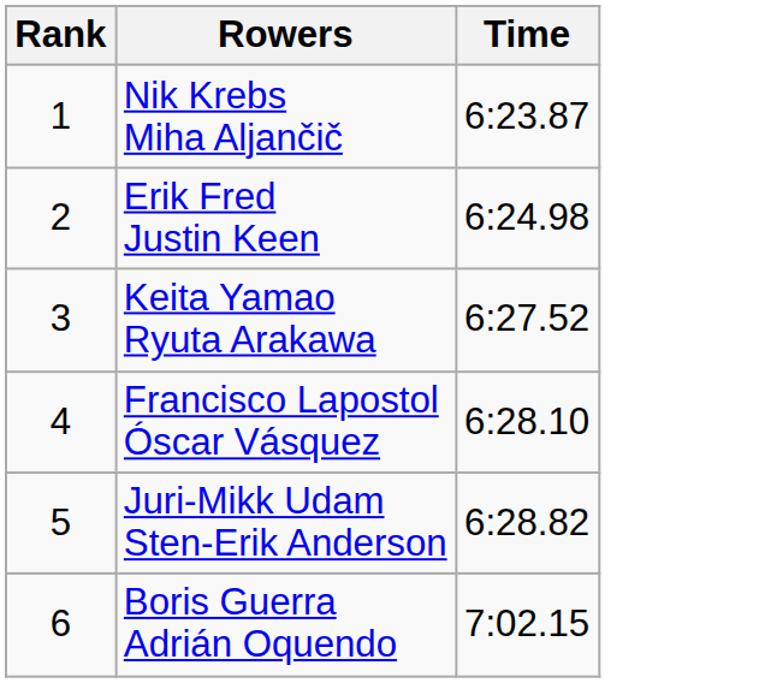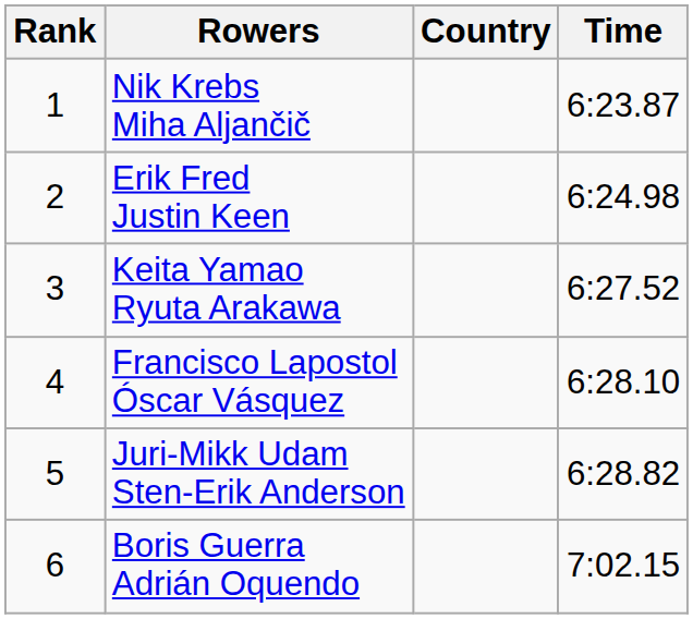 <table class="wikitable" style="text-align:center">
 <tr>
 <th>Rank</th>
 <th>Rowers</th>
+<th>Country</th>
 <th>Time</th>
 </tr>
 <tr>
 <td>1</td>
 <td align="left"><a href='#'>Nik Krebs</a><br><a href='#'>Miha Aljančič</a></td>
+<td align="left"></td>
 <td>6:23.87</td>
 </tr>
 <tr>
 <td>2</td>
 <td align="left"><a href='#'>Erik Fred</a><br><a href='#'>Justin Keen</a></td>
+<td align="left"></td>
 <td>6:24.98</td>
 </tr>
 <tr>
 <td>3</td>
 <td align="left"><a href='#'>Keita Yamao</a><br><a href='#'>Ryuta Arakawa</a></td>
+<td align="left"></td>
 <td>6:27.52</td>
 </tr>
 <tr>
 <td>4</td>
 <td align="left"><a href='#'>Francisco Lapostol</a><br><a href='#'>Óscar Vásquez</a></td>
+<td align="left"></td>
 <td>6:28.10</td>
 </tr>
 <tr>
 <td>5</td>
 <td align="left"><a href='#'>Juri-Mikk Udam</a><br><a href='#'>Sten-Erik Anderson</a></td>
+<td align="left"></td>
 <td>6:28.82</td>
 </tr>
 <tr>
 <td>6</td>
 <td align="left"><a href='#'>Boris Guerra</a><br><a href='#'>Adrián Oquendo</a></td>
+<td align="left"></td>
 <td>7:02.15</td>
 </tr>
 </table>
